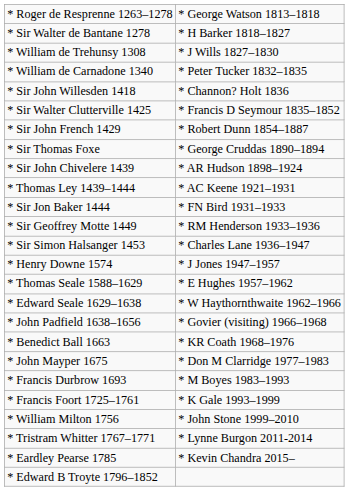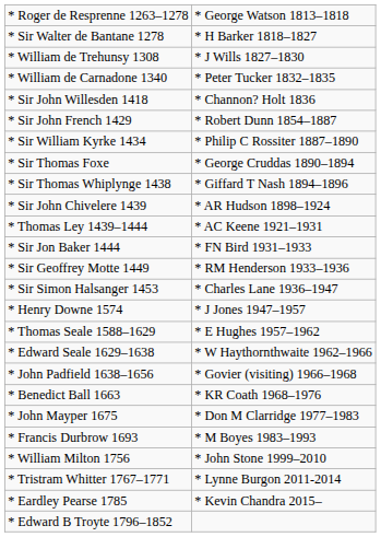 <table class="wikitable">
 <tr>
 <td>* Roger de Resprenne		1263–1278</td>
 <td>* George Watson		1813–1818</td>
 </tr>
 <tr>
 <td>* Sir Walter de Bantane	1278</td>
 <td>* H Barker			1818–1827</td>
 </tr>
 <tr>
 <td>* William de Trehunsy		1308</td>
 <td>* J Wills			1827–1830</td>
 </tr>
 <tr>
 <td>* William de Carnadone	1340</td>
 <td>* Peter Tucker		1832–1835</td>
 </tr>
 <tr>
 <td>* Sir John Willesden		1418</td>
 <td>* Channon? Holt		1836</td>
 </tr>
 <tr>
-<td>* Sir Walter Clutterville	1425</td>
-<td>* Francis D Seymour		1835–1852</td>
-</tr>
-<tr>
 <td>* Sir John French		1429</td>
 <td>* Robert Dunn		1854–1887</td>
 </tr>
 <tr>
+<td>* Sir William Kyrke		1434</td>
+<td>* Philip C Rossiter		1887–1890</td>
+</tr>
+<tr>
 <td>* Sir Thomas Foxe</td>
 <td>* George Cruddas		1890–1894</td>
+</tr>
+<tr>
+<td>* Sir Thomas Whiplynge	1438</td>
+<td>* Giffard T Nash		1894–1896</td>
 </tr>
 <tr>
 <td>* Sir John Chivelere		1439</td>
 <td>* AR Hudson			1898–1924</td>
 </tr>
 <tr>
 <td>* Thomas Ley			1439–1444</td>
 <td>* AC Keene			1921–1931</td>
 </tr>
 <tr>
 <td>* Sir Jon Baker		1444</td>
 <td>* FN Bird			1931–1933</td>
 </tr>
 <tr>
 <td>* Sir Geoffrey Motte		1449</td>
 <td>* RM Henderson		1933–1936</td>
 </tr>
 <tr>
 <td>* Sir Simon Halsanger		1453</td>
 <td>* Charles Lane		1936–1947</td>
 </tr>
 <tr>
 <td>* Henry Downe			1574</td>
 <td>* J Jones			1947–1957</td>
 </tr>
 <tr>
 <td>* Thomas Seale		1588–1629</td>
 <td>* E Hughes			1957–1962</td>
 </tr>
 <tr>
 <td>* Edward Seale		1629–1638</td>
 <td>* W Haythornthwaite		1962–1966</td>
 </tr>
 <tr>
 <td>* John Padfield		1638–1656</td>
 <td>* Govier (visiting)		1966–1968</td>
 </tr>
 <tr>
 <td>* Benedict Ball		1663</td>
 <td>* KR Coath			1968–1976</td>
 </tr>
 <tr>
 <td>* John Mayper			1675</td>
 <td>* Don M Clarridge		1977–1983</td>
 </tr>
 <tr>
 <td>* Francis Durbrow		1693</td>
 <td>* M Boyes			1983–1993</td>
 </tr>
 <tr>
-<td>* Francis Foort		1725–1761</td>
-<td>* K Gale			1993–1999</td>
-</tr>
-<tr>
 <td>* William Milton		1756</td>
 <td>* John Stone			1999–2010</td>
 </tr>
 <tr>
 <td>* Tristram Whitter		1767–1771</td>
 <td>* Lynne Burgon 		2011-2014</td>
 </tr>
 <tr>
 <td>* Eardley Pearse		1785</td>
 <td>* Kevin Chandra		2015–</td>
 </tr>
 <tr>
 <td>* Edward B Troyte		1796–1852</td>
 <td></td>
 </tr>
 </table>
